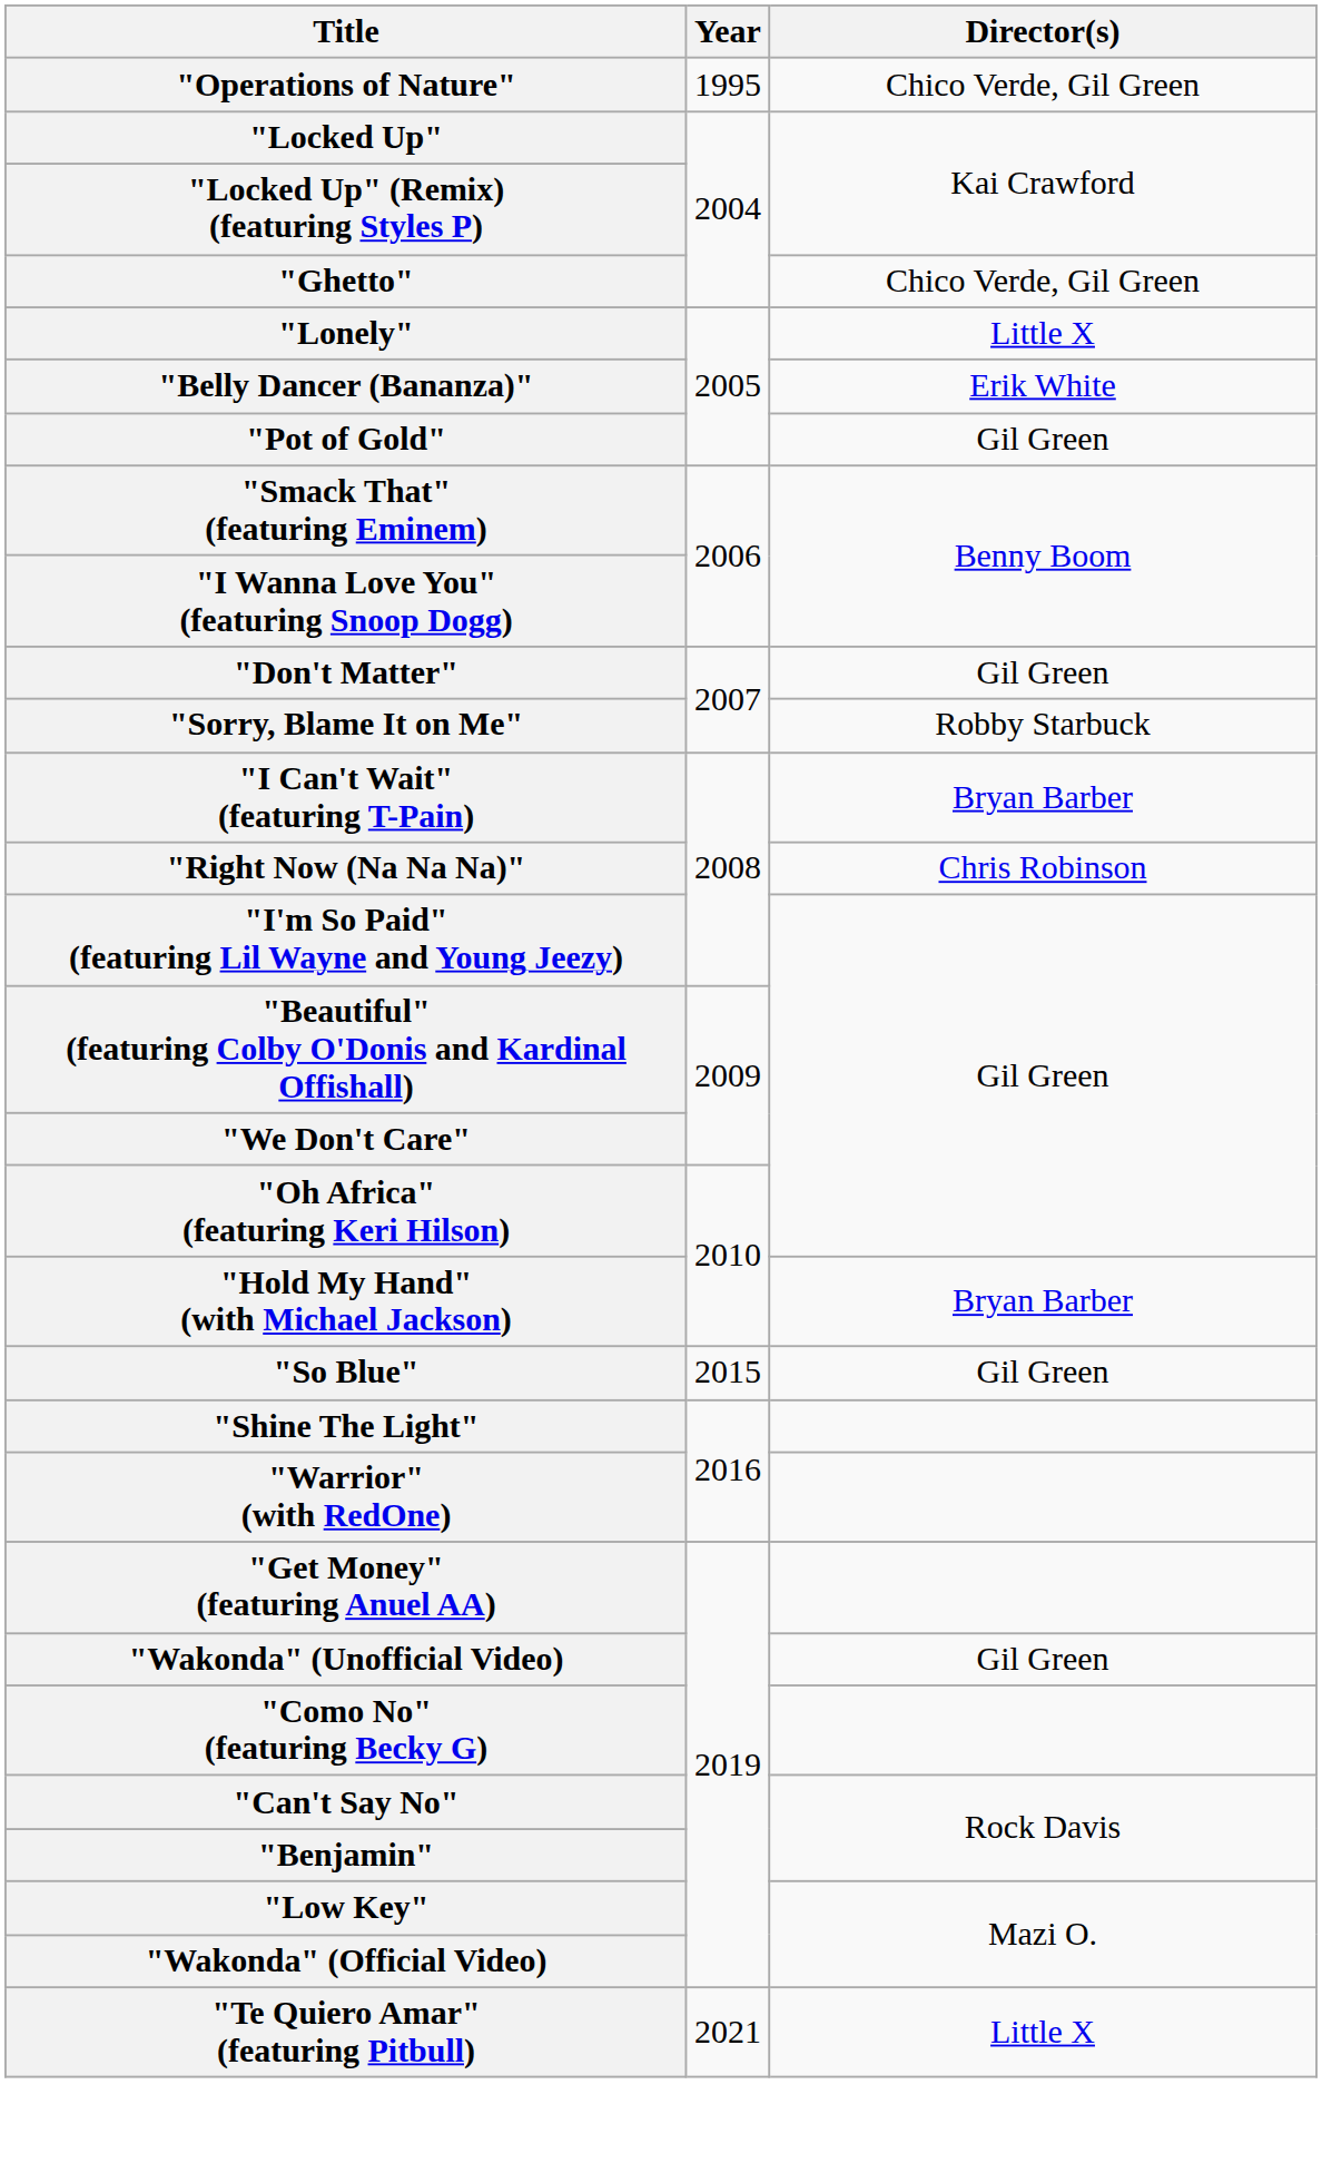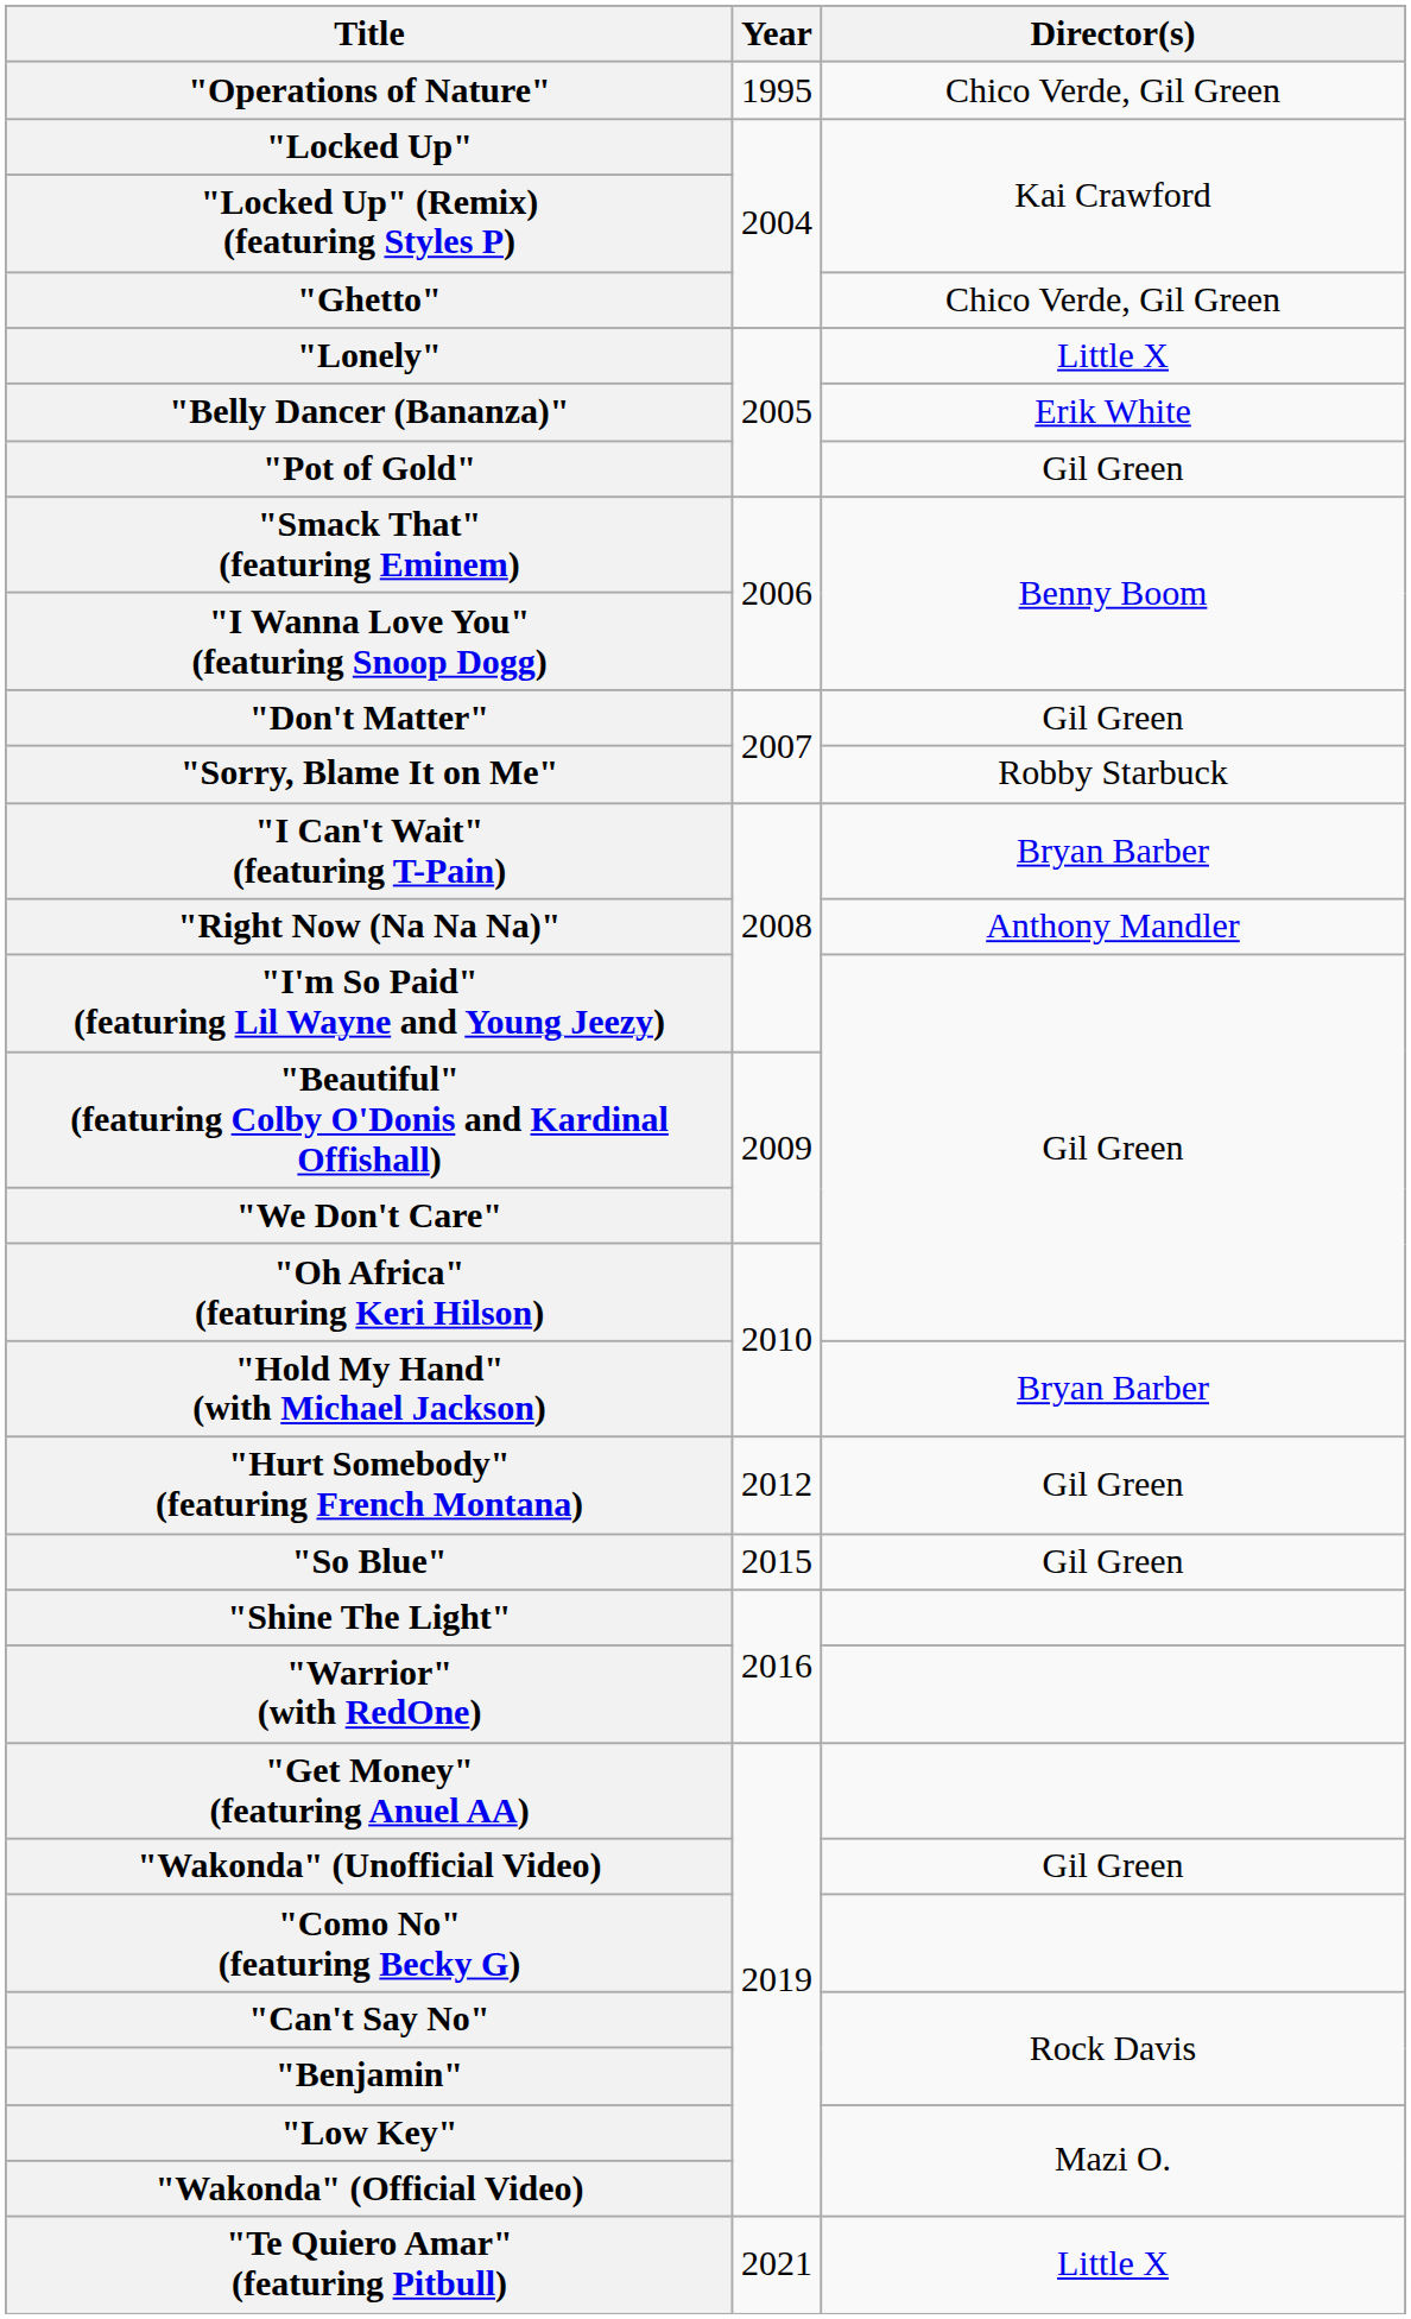 <table class="wikitable plainrowheaders" style="text-align:center;">
 <tr>
 <th scope="col" style="width:20em;">Title</th>
 <th scope="col">Year</th>
 <th scope="col" style="width:16em;">Director(s)</th>
 </tr>
 <tr>
 <th scope="row">"Operations of Nature"</th>
 <td>1995</td>
 <td>Chico Verde, Gil Green</td>
 </tr>
 <tr>
 <th scope="row">"Locked Up"</th>
 <td rowspan="3">2004</td>
 <td rowspan="2">Kai Crawford</td>
 </tr>
 <tr>
 <th scope="row">"Locked Up" (Remix)<br><span>(featuring <a href='#'>Styles P</a>)</span></th>
 </tr>
 <tr>
 <th scope="row">"Ghetto"</th>
 <td>Chico Verde, Gil Green</td>
 </tr>
 <tr>
 <th scope="row">"Lonely"</th>
 <td rowspan="3">2005</td>
 <td><a href='#'>Little X</a></td>
 </tr>
 <tr>
 <th scope="row">"Belly Dancer (Bananza)"</th>
 <td><a href='#'>Erik White</a></td>
 </tr>
 <tr>
 <th scope="row">"Pot of Gold"</th>
 <td>Gil Green</td>
 </tr>
 <tr>
 <th scope="row">"Smack That"<br><span>(featuring <a href='#'>Eminem</a>)</span></th>
 <td rowspan="2">2006</td>
 <td rowspan="2"><a href='#'>Benny Boom</a></td>
 </tr>
 <tr>
 <th scope="row">"I Wanna Love You"<br><span>(featuring <a href='#'>Snoop Dogg</a>)</span></th>
 </tr>
 <tr>
 <th scope="row">"Don't Matter"</th>
 <td rowspan="2">2007</td>
 <td>Gil Green</td>
 </tr>
 <tr>
 <th scope="row">"Sorry, Blame It on Me"</th>
 <td>Robby Starbuck</td>
 </tr>
 <tr>
 <th scope="row">"I Can't Wait"<br><span>(featuring <a href='#'>T-Pain</a>)</span></th>
 <td rowspan="3">2008</td>
 <td><a href='#'>Bryan Barber</a></td>
 </tr>
 <tr>
 <th scope="row">"Right Now (Na Na Na)"</th>
-<td><a href='#'>Chris Robinson</a></td>
+<td><a href='#'>Anthony Mandler</a></td>
 </tr>
 <tr>
 <th scope="row">"I'm So Paid"<br><span>(featuring <a href='#'>Lil Wayne</a> and <a href='#'>Young Jeezy</a>)</span></th>
 <td rowspan="4">Gil Green</td>
 </tr>
 <tr>
 <th scope="row">"Beautiful"<br><span>(featuring <a href='#'>Colby O'Donis</a> and <a href='#'>Kardinal Offishall</a>)</span></th>
 <td rowspan="2">2009</td>
 </tr>
 <tr>
 <th scope="row">"We Don't Care"</th>
 </tr>
 <tr>
 <th scope="row">"Oh Africa"<br><span>(featuring <a href='#'>Keri Hilson</a>)</span></th>
 <td rowspan="2">2010</td>
 </tr>
 <tr>
 <th scope="row">"Hold My Hand"<br><span>(with <a href='#'>Michael Jackson</a>)</span></th>
 <td><a href='#'>Bryan Barber</a></td>
+</tr>
+<tr>
+<th scope="row">"Hurt Somebody"<br><span>(featuring <a href='#'>French Montana</a>)</span></th>
+<td>2012</td>
+<td>Gil Green</td>
 </tr>
 <tr>
 <th scope="row">"So Blue"</th>
 <td>2015</td>
 <td>Gil Green</td>
 </tr>
 <tr>
 <th scope="row">"Shine The Light"</th>
 <td rowspan="2">2016</td>
 <td></td>
 </tr>
 <tr>
 <th scope="row">"Warrior"<br><span>(with <a href='#'>RedOne</a>)</span></th>
 <td></td>
 </tr>
 <tr>
 <th scope="row">"Get Money"<br><span>(featuring <a href='#'>Anuel AA</a>)</span></th>
 <td rowspan="7">2019</td>
 <td></td>
 </tr>
 <tr>
 <th scope="row">"Wakonda" (Unofficial Video)</th>
 <td>Gil Green</td>
 </tr>
 <tr>
 <th scope="row">"Como No"<br><span>(featuring <a href='#'>Becky G</a>)</span></th>
 <td></td>
 </tr>
 <tr>
 <th scope="row">"Can't Say No"</th>
 <td rowspan="2">Rock Davis</td>
 </tr>
 <tr>
 <th scope="row">"Benjamin"</th>
 </tr>
 <tr>
 <th scope="row">"Low Key"</th>
 <td rowspan="2">Mazi O.</td>
 </tr>
 <tr>
 <th scope="row">"Wakonda" (Official Video)</th>
 </tr>
 <tr>
 <th scope="row">"Te Quiero Amar"<br><span>(featuring <a href='#'>Pitbull</a>)</span></th>
 <td>2021</td>
 <td><a href='#'>Little X</a></td>
 </tr>
 </table>
